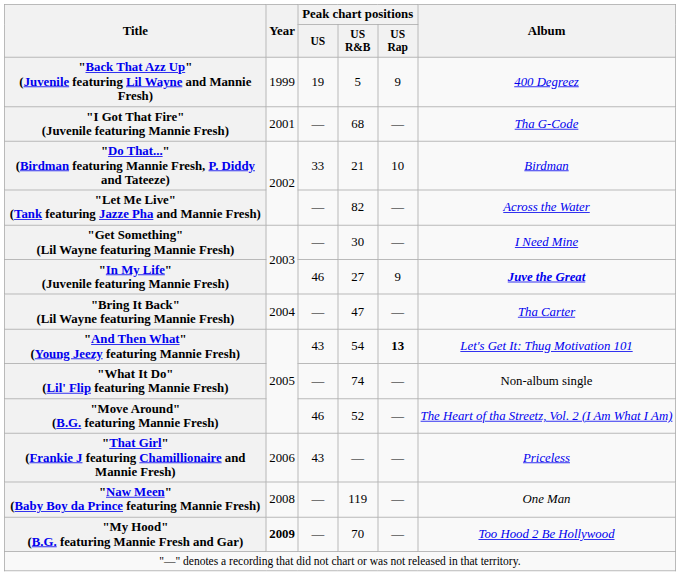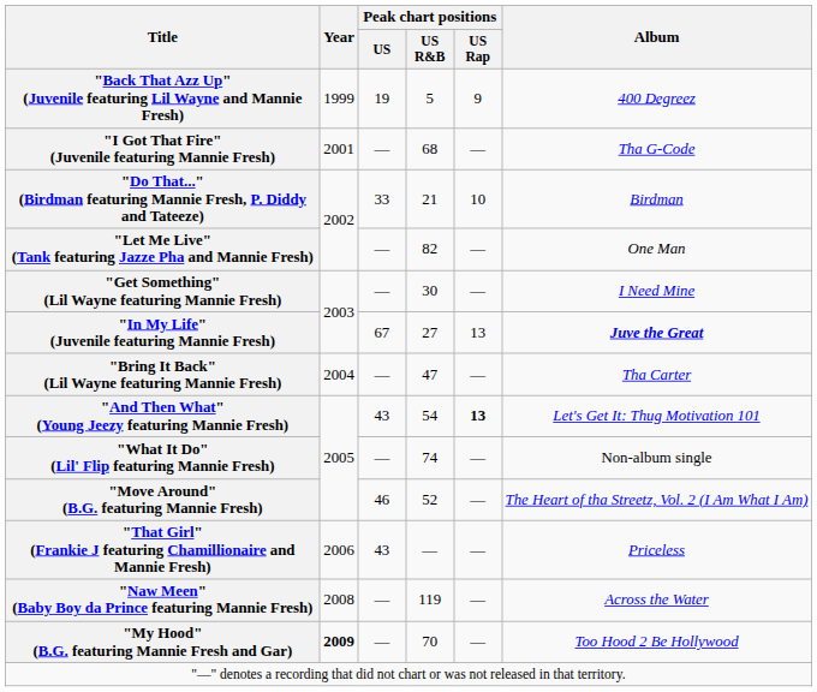 <table class="wikitable plainrowheaders" style="text-align:center;">
 <tr>
 <th scope="col" rowspan="2" style="width:20em;">Title</th>
 <th scope="col" rowspan="2">Year</th>
 <th scope="col" colspan="3">Peak chart positions</th>
 <th scope="col" rowspan="2">Album</th>
 </tr>
 <tr>
 <th style="width:3em;font-size:90%;">US</th>
 <th style="width:3em;font-size:90%;">US<br>R&B</th>
 <th style="width:3em;font-size:90%;">US<br>Rap</th>
 </tr>
 <tr>
 <th scope="row">"<a href='#'>Back That Azz Up</a>"<br><span>(<a href='#'>Juvenile</a> featuring <a href='#'>Lil Wayne</a> and Mannie Fresh)</span></th>
 <td>1999</td>
 <td>19</td>
 <td>5</td>
 <td>9</td>
 <td><em><a href='#'>400 Degreez</a></em></td>
 </tr>
 <tr>
 <th scope="row">"I Got That Fire"<br><span>(Juvenile featuring Mannie Fresh)</span></th>
 <td>2001</td>
 <td>—</td>
 <td>68</td>
 <td>—</td>
 <td><em><a href='#'>Tha G-Code</a></em></td>
 </tr>
 <tr>
 <th scope="row">"<a href='#'>Do That...</a>"<br><span>(<a href='#'>Birdman</a> featuring Mannie Fresh, <a href='#'>P. Diddy</a> and Tateeze)</span></th>
 <td rowspan="2">2002</td>
 <td>33</td>
 <td>21</td>
 <td>10</td>
 <td><em><a href='#'>Birdman</a></em></td>
 </tr>
 <tr>
 <th scope="row">"Let Me Live"<br><span>(<a href='#'>Tank</a> featuring <a href='#'>Jazze Pha</a> and Mannie Fresh)</span></th>
 <td>—</td>
 <td>82</td>
 <td>—</td>
-<td><em><a href='#'>Across the Water</a></em></td>
+<td><em>One Man</em></td>
 </tr>
 <tr>
 <th scope="row">"Get Something"<br><span>(Lil Wayne featuring Mannie Fresh)</span></th>
 <td rowspan="2">2003</td>
 <td>—</td>
 <td>30</td>
 <td>—</td>
 <td><em><a href='#'>I Need Mine</a></em></td>
 </tr>
 <tr>
 <th scope="row">"<a href='#'>In My Life</a>"<br><span>(Juvenile featuring Mannie Fresh)</span></th>
-<td>46</td>
+<td>67</td>
 <td>27</td>
-<td>9</td>
+<td>13</td>
 <td><strong><em><a href='#'>Juve the Great</a></em></strong></td>
 </tr>
 <tr>
 <th scope="row">"Bring It Back"<br><span>(Lil Wayne featuring Mannie Fresh)</span></th>
 <td>2004</td>
 <td>—</td>
 <td>47</td>
 <td>—</td>
 <td><em><a href='#'>Tha Carter</a></em></td>
 </tr>
 <tr>
 <th scope="row">"<a href='#'>And Then What</a>"<br><span>(<a href='#'>Young Jeezy</a> featuring Mannie Fresh)</span></th>
 <td rowspan="3">2005</td>
 <td>43</td>
 <td>54</td>
 <td><strong>13</strong></td>
 <td><em><a href='#'>Let's Get It: Thug Motivation 101</a></em></td>
 </tr>
 <tr>
 <th scope="row">"What It Do"<br><span>(<a href='#'>Lil' Flip</a> featuring Mannie Fresh)</span></th>
 <td>—</td>
 <td>74</td>
 <td>—</td>
 <td>Non-album single</td>
 </tr>
 <tr>
 <th scope="row">"Move Around"<br><span>(<a href='#'>B.G.</a> featuring Mannie Fresh)</span></th>
 <td>46</td>
 <td>52</td>
 <td>—</td>
 <td><em><a href='#'>The Heart of tha Streetz, Vol. 2 (I Am What I Am)</a></em></td>
 </tr>
 <tr>
 <th scope="row">"<a href='#'>That Girl</a>"<br><span>(<a href='#'>Frankie J</a> featuring <a href='#'>Chamillionaire</a> and Mannie Fresh)</span></th>
 <td>2006</td>
 <td>43</td>
 <td>—</td>
 <td>—</td>
 <td><em><a href='#'>Priceless</a></em></td>
 </tr>
 <tr>
 <th scope="row">"<a href='#'>Naw Meen</a>"<br><span>(<a href='#'>Baby Boy da Prince</a> featuring Mannie Fresh)</span></th>
 <td>2008</td>
 <td>—</td>
 <td>119</td>
 <td>—</td>
-<td><em>One Man</em></td>
+<td><em><a href='#'>Across the Water</a></em></td>
 </tr>
 <tr>
 <th scope="row">"My Hood"<br><span>(<a href='#'>B.G.</a> featuring Mannie Fresh and Gar)</span></th>
 <td><strong>2009</strong></td>
 <td>—</td>
 <td>70</td>
 <td>—</td>
 <td><em><a href='#'>Too Hood 2 Be Hollywood</a></em></td>
 </tr>
 <tr>
 <td colspan="6" style="font-size:90%">"—" denotes a recording that did not chart or was not released in that territory.</td>
 </tr>
 </table>
